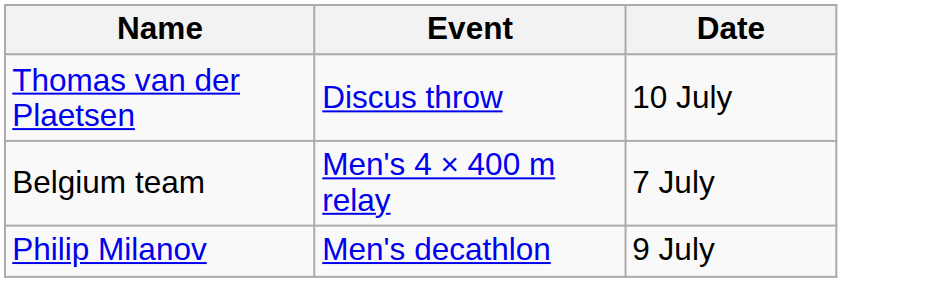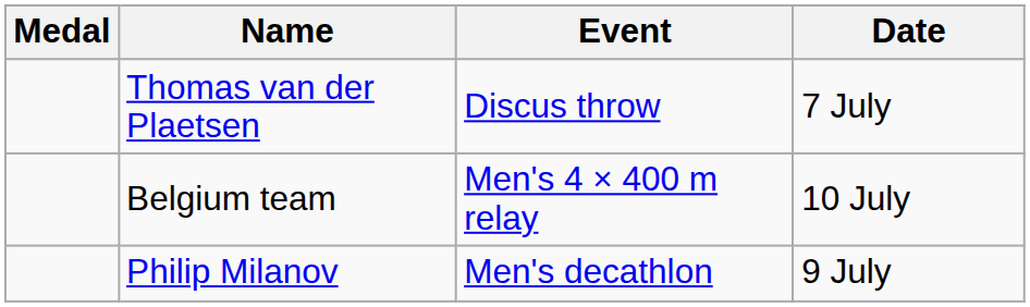 <table class="wikitable sortable" style="font-size:100%">
 <tr>
+<th>Medal</th>
 <th width=150>Name</th>
 <th width=150>Event</th>
 <th width=100>Date</th>
 </tr>
 <tr>
+<td></td>
 <td><a href='#'>Thomas van der Plaetsen</a></td>
 <td><a href='#'>Discus throw</a></td>
+<td>7 July</td>
+</tr>
+<tr>
+<td></td>
+<td>Belgium team</td>
+<td><a href='#'>Men's 4 × 400 m relay</a></td>
 <td>10 July</td>
 </tr>
 <tr>
-<td>Belgium team</td>
-<td><a href='#'>Men's 4 × 400 m relay</a></td>
-<td>7 July</td>
-</tr>
-<tr>
+<td></td>
 <td><a href='#'>Philip Milanov</a></td>
 <td><a href='#'>Men's decathlon</a></td>
 <td>9 July</td>
 </tr>
 </table>
